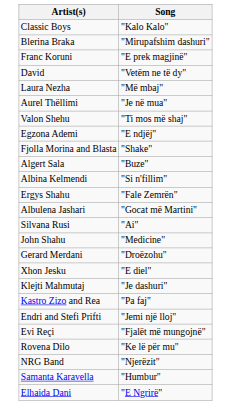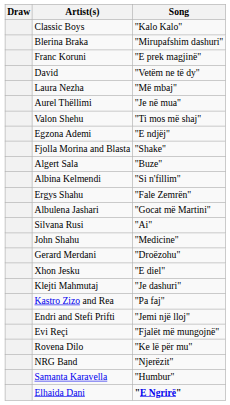 <table class="sortable wikitable" style="margin: 1em auto 1em auto;">
 <tr>
+<th>Draw</th>
 <th>Artist(s)</th>
 <th>Song</th>
 </tr>
 <tr>
+<th scope="row"></th>
 <td align="left">Classic Boys</td>
 <td align="left">"Kalo Kalo"</td>
 </tr>
 <tr>
+<th scope="row"></th>
 <td align="left">Blerina Braka</td>
 <td align="left">"Mirupafshim dashuri"</td>
 </tr>
 <tr>
+<th scope="row"></th>
 <td align="left">Franc Koruni</td>
 <td align="left">"E prek magjinë"</td>
 </tr>
 <tr>
+<th scope="row"></th>
 <td align="left">David</td>
 <td align="left">"Vetëm ne të dy"</td>
 </tr>
 <tr>
+<th scope="row"></th>
 <td align="left">Laura Nezha</td>
 <td align="left">"Më mbaj"</td>
 </tr>
 <tr>
+<th scope="row"></th>
 <td align="left">Aurel Thëllimi</td>
 <td align="left">"Je në mua"</td>
 </tr>
 <tr>
+<th scope="row"></th>
 <td align="left">Valon Shehu</td>
 <td align="left">"Ti mos më shaj"</td>
 </tr>
 <tr>
+<th scope="row"></th>
 <td align="left">Egzona Ademi</td>
 <td align="left">"E ndjëj"</td>
 </tr>
 <tr>
+<th scope="row"></th>
 <td align="left">Fjolla Morina and Blasta</td>
 <td align="left">"Shake"</td>
 </tr>
 <tr>
+<th scope="row"></th>
 <td align="left">Algert Sala</td>
 <td align="left">"Buze"</td>
 </tr>
 <tr>
+<th scope="row"></th>
 <td align="left">Albina Kelmendi</td>
 <td align="left">"Si n'fillim"</td>
 </tr>
 <tr>
+<th scope="row"></th>
 <td align="left">Ergys Shahu</td>
 <td align="left">"Fale Zemrën"</td>
 </tr>
 <tr>
+<th scope="row"></th>
 <td align="left">Albulena Jashari</td>
 <td align="left">"Gocat më Martini"</td>
 </tr>
 <tr>
+<th scope="row"></th>
 <td align="left">Silvana Rusi</td>
 <td align="left">"Ai"</td>
 </tr>
 <tr>
+<th scope="row"></th>
 <td align="left">John Shahu</td>
 <td align="left">"Medicine"</td>
 </tr>
 <tr>
+<th scope="row"></th>
 <td align="left">Gerard Merdani</td>
 <td align="left">"Droëzohu"</td>
 </tr>
 <tr>
+<th scope="row"></th>
 <td align="left">Xhon Jesku</td>
 <td align="left">"E diel"</td>
 </tr>
 <tr>
+<th scope="row"></th>
 <td align="left">Klejti Mahmutaj</td>
 <td align="left">"Je dashuri"</td>
 </tr>
 <tr>
+<th scope="row"></th>
 <td align="left"><a href='#'>Kastro Zizo</a> and Rea</td>
 <td align="left">"Pa faj"</td>
 </tr>
 <tr>
+<th scope="row"></th>
 <td align="left">Endri and Stefi Prifti</td>
 <td align="left">"Jemi një lloj"</td>
 </tr>
 <tr>
+<th scope="row"></th>
 <td align="left">Evi Reçi</td>
 <td align="left">"Fjalët më mungojnë"</td>
 </tr>
 <tr>
+<th scope="row"></th>
 <td align="left">Rovena Dilo</td>
 <td align="left">"Ke lë për mu"</td>
 </tr>
 <tr>
+<th scope="row"></th>
 <td align="left">NRG Band</td>
 <td align="left">"Njerëzit"</td>
 </tr>
 <tr>
+<th scope="row"></th>
 <td align="left"><a href='#'>Samanta Karavella</a></td>
 <td align="left">"Humbur"</td>
 </tr>
 <tr>
+<th scope="row"></th>
 <td align="left"><a href='#'>Elhaida Dani</a></td>
-<td align="left">"<a href='#'>E Ngrirë</a>"</td>
+<td align="left"><strong>"<a href='#'>E Ngrirë</a>"</strong></td>
 </tr>
 </table>
